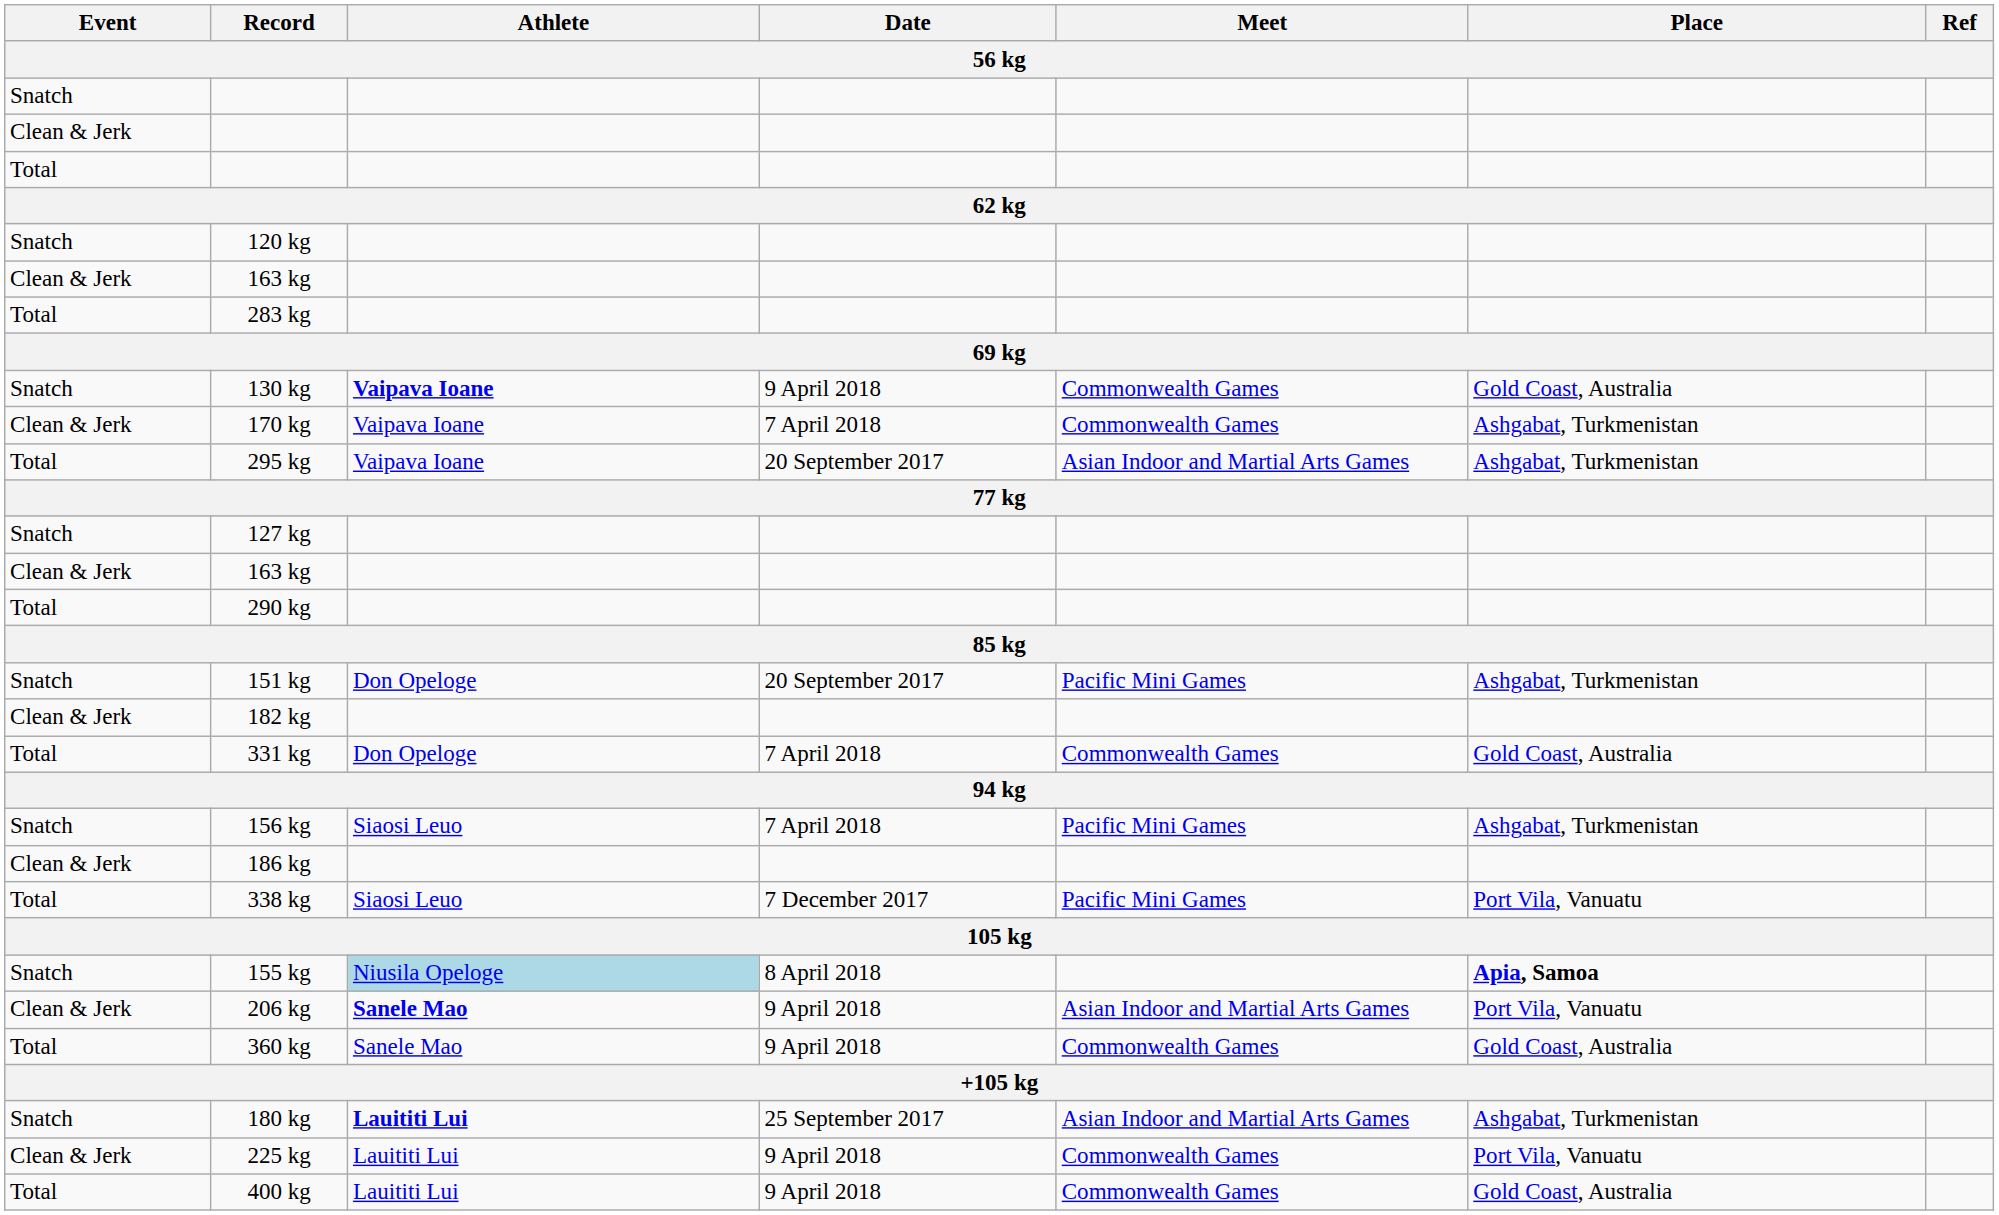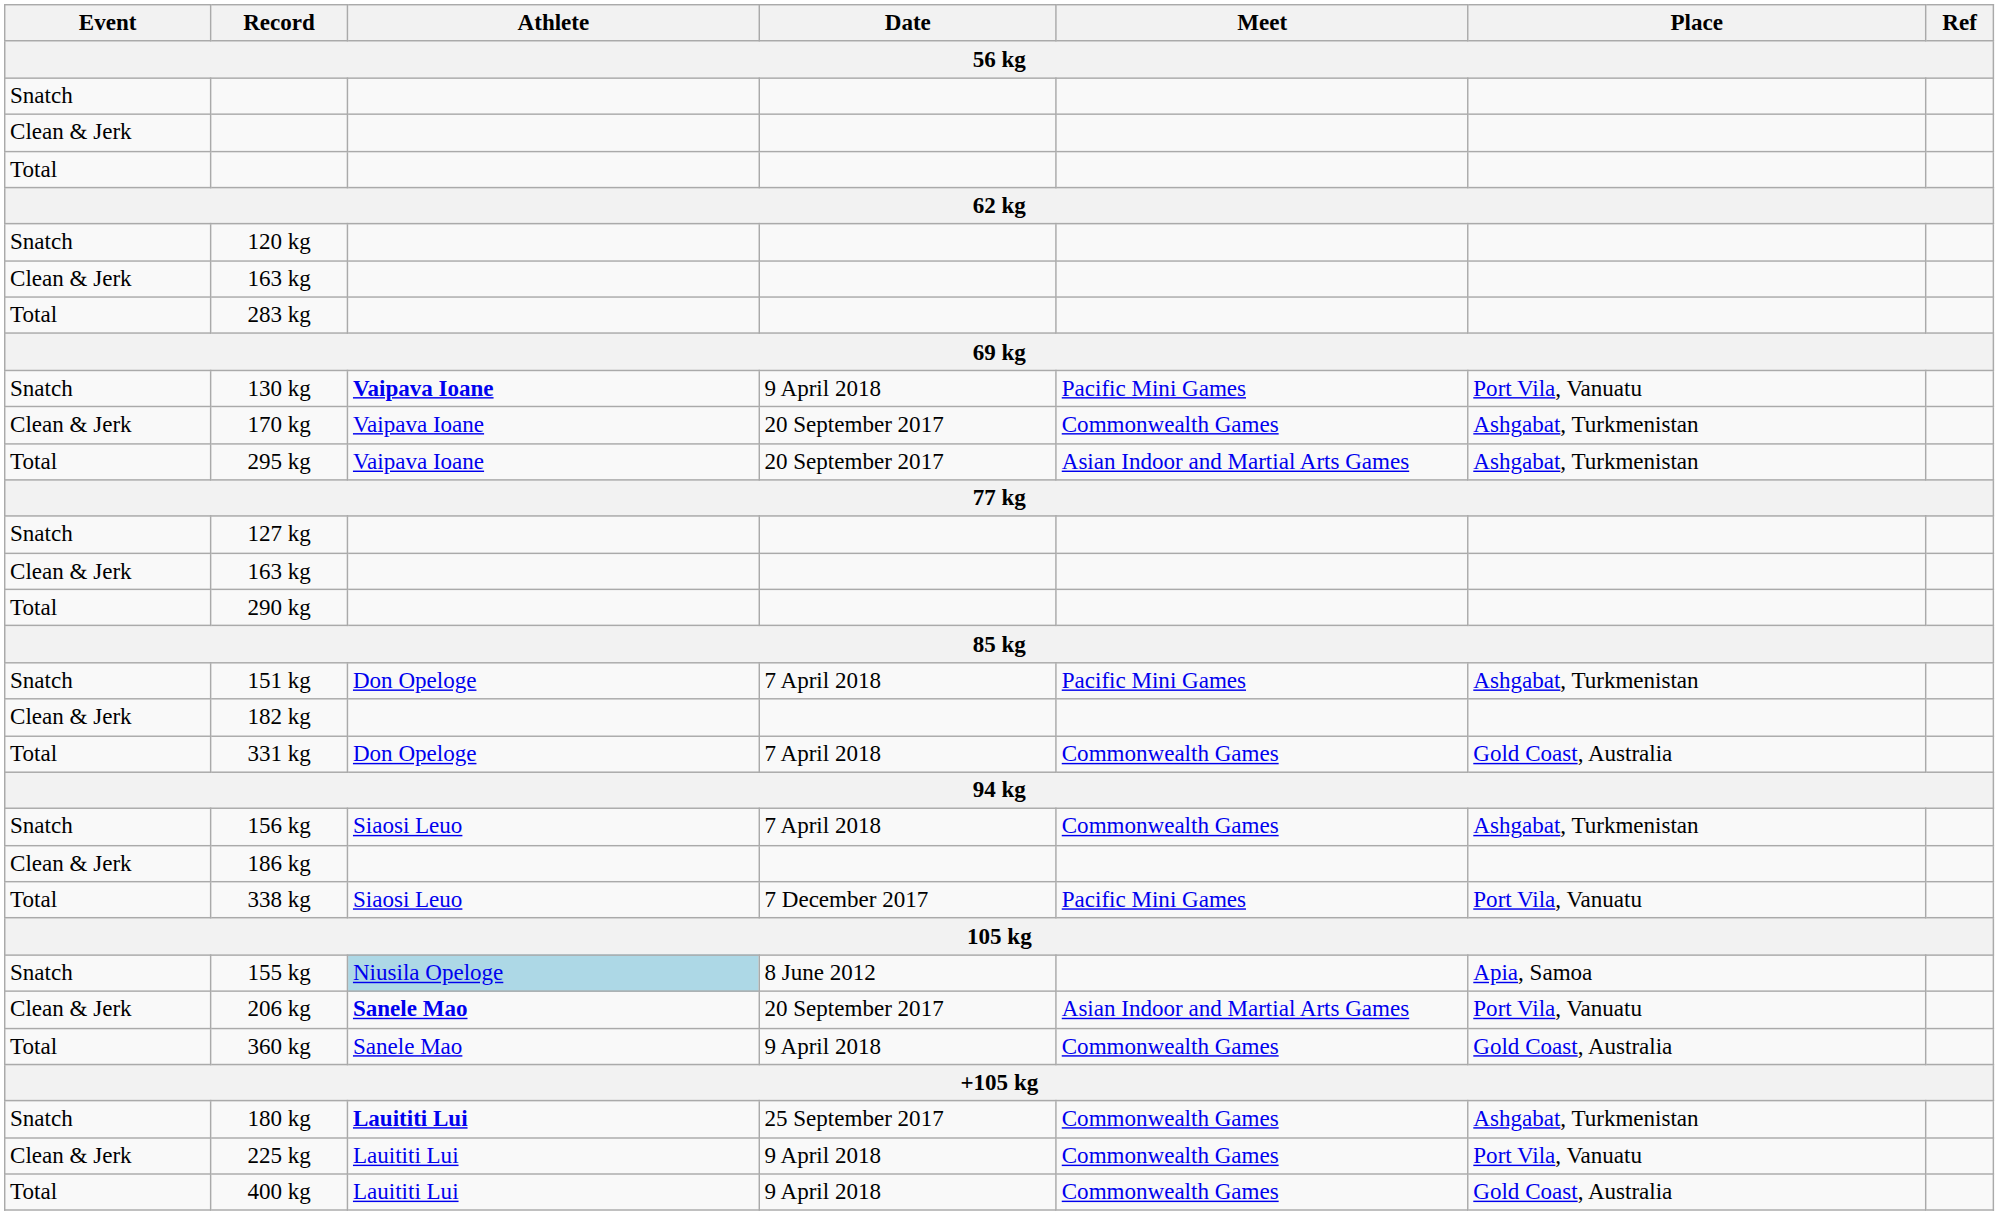 <table class="wikitable">
 <tr>
 <th width=9%>Event</th>
 <th width=6%>Record</th>
 <th width=18%>Athlete</th>
 <th width=13%>Date</th>
 <th width=18%>Meet</th>
 <th width=20%>Place</th>
 <th width=3%>Ref</th>
 </tr>
 <tr bgcolor="#DDDDDD">
 <th colspan="9">56 kg</th>
 </tr>
 <tr>
 <td>Snatch</td>
 <td align="center"></td>
 <td></td>
 <td></td>
 <td></td>
 <td></td>
 <td></td>
 </tr>
 <tr>
 <td>Clean & Jerk</td>
 <td align="center"></td>
 <td></td>
 <td></td>
 <td></td>
 <td></td>
 <td></td>
 </tr>
 <tr>
 <td>Total</td>
 <td align="center"></td>
 <td></td>
 <td></td>
 <td></td>
 <td></td>
 <td></td>
 </tr>
 <tr bgcolor="#DDDDDD">
 <th colspan="8">62 kg</th>
 </tr>
 <tr>
 <td>Snatch</td>
 <td align="center">120 kg</td>
 <td></td>
 <td></td>
 <td></td>
 <td></td>
 <td></td>
 </tr>
 <tr>
 <td>Clean & Jerk</td>
 <td align="center">163 kg</td>
 <td></td>
 <td></td>
 <td></td>
 <td></td>
 <td></td>
 </tr>
 <tr>
 <td>Total</td>
 <td align="center">283 kg</td>
 <td></td>
 <td></td>
 <td></td>
 <td></td>
 <td></td>
 </tr>
 <tr bgcolor="#DDDDDD">
 <th colspan="8">69 kg</th>
 </tr>
 <tr>
 <td>Snatch</td>
 <td align="center">130 kg</td>
 <td><strong><a href='#'>Vaipava Ioane</a></strong></td>
 <td>9 April 2018</td>
-<td><a href='#'>Commonwealth Games</a></td>
-<td><a href='#'>Gold Coast</a>, Australia</td>
+<td><a href='#'>Pacific Mini Games</a></td>
+<td><a href='#'>Port Vila</a>, Vanuatu</td>
 <td></td>
 </tr>
 <tr>
 <td>Clean & Jerk</td>
 <td align="center">170 kg</td>
 <td><a href='#'>Vaipava Ioane</a></td>
-<td>7 April 2018</td>
+<td>20 September 2017</td>
 <td><a href='#'>Commonwealth Games</a></td>
 <td><a href='#'>Ashgabat</a>, Turkmenistan</td>
 <td></td>
 </tr>
 <tr>
 <td>Total</td>
 <td align="center">295 kg</td>
 <td><a href='#'>Vaipava Ioane</a></td>
 <td>20 September 2017</td>
 <td><a href='#'>Asian Indoor and Martial Arts Games</a></td>
 <td><a href='#'>Ashgabat</a>, Turkmenistan</td>
 <td></td>
 </tr>
 <tr bgcolor="#DDDDDD">
 <th colspan="8">77 kg</th>
 </tr>
 <tr>
 <td>Snatch</td>
 <td align="center">127 kg</td>
 <td></td>
 <td></td>
 <td></td>
 <td></td>
 <td></td>
 </tr>
 <tr>
 <td>Clean & Jerk</td>
 <td align="center">163 kg</td>
 <td></td>
 <td></td>
 <td></td>
 <td></td>
 <td></td>
 </tr>
 <tr>
 <td>Total</td>
 <td align="center">290 kg</td>
 <td></td>
 <td></td>
 <td></td>
 <td></td>
 <td></td>
 </tr>
 <tr bgcolor="#DDDDDD">
 <th colspan="8">85 kg</th>
 </tr>
 <tr>
 <td>Snatch</td>
 <td align="center">151 kg</td>
 <td><a href='#'>Don Opeloge</a></td>
-<td>20 September 2017</td>
+<td>7 April 2018</td>
 <td><a href='#'>Pacific Mini Games</a></td>
 <td><a href='#'>Ashgabat</a>, Turkmenistan</td>
 <td></td>
 </tr>
 <tr>
 <td>Clean & Jerk</td>
 <td align="center">182 kg</td>
 <td></td>
 <td></td>
 <td></td>
 <td></td>
 <td></td>
 </tr>
 <tr>
 <td>Total</td>
 <td align="center">331 kg</td>
 <td><a href='#'>Don Opeloge</a></td>
 <td>7 April 2018</td>
 <td><a href='#'>Commonwealth Games</a></td>
 <td><a href='#'>Gold Coast</a>, Australia</td>
 <td></td>
 </tr>
 <tr bgcolor="#DDDDDD">
 <th colspan="8">94 kg</th>
 </tr>
 <tr>
 <td>Snatch</td>
 <td align="center">156 kg</td>
 <td><a href='#'>Siaosi Leuo</a></td>
 <td>7 April 2018</td>
-<td><a href='#'>Pacific Mini Games</a></td>
+<td><a href='#'>Commonwealth Games</a></td>
 <td><a href='#'>Ashgabat</a>, Turkmenistan</td>
 <td></td>
 </tr>
 <tr>
 <td>Clean & Jerk</td>
 <td align="center">186 kg</td>
 <td></td>
 <td></td>
 <td></td>
 <td></td>
 <td></td>
 </tr>
 <tr>
 <td>Total</td>
 <td align="center">338 kg</td>
 <td><a href='#'>Siaosi Leuo</a></td>
 <td>7 December 2017</td>
 <td><a href='#'>Pacific Mini Games</a></td>
 <td><a href='#'>Port Vila</a>, Vanuatu</td>
 <td></td>
 </tr>
 <tr bgcolor="#DDDDDD">
 <th colspan="8">105 kg</th>
 </tr>
 <tr>
 <td>Snatch</td>
 <td align="center">155 kg</td>
 <td style="background: lightblue;"><a href='#'>Niusila Opeloge</a></td>
-<td>8 April 2018</td>
+<td>8 June 2012</td>
 <td></td>
-<td><strong><a href='#'>Apia</a>, Samoa</strong></td>
+<td><a href='#'>Apia</a>, Samoa</td>
 <td></td>
 </tr>
 <tr>
 <td>Clean & Jerk</td>
 <td align="center">206 kg</td>
 <td><strong><a href='#'>Sanele Mao</a></strong></td>
-<td>9 April 2018</td>
+<td>20 September 2017</td>
 <td><a href='#'>Asian Indoor and Martial Arts Games</a></td>
 <td><a href='#'>Port Vila</a>, Vanuatu</td>
 <td></td>
 </tr>
 <tr>
 <td>Total</td>
 <td align="center">360 kg</td>
 <td><a href='#'>Sanele Mao</a></td>
 <td>9 April 2018</td>
 <td><a href='#'>Commonwealth Games</a></td>
 <td><a href='#'>Gold Coast</a>, Australia</td>
 <td></td>
 </tr>
 <tr bgcolor="#DDDDDD">
 <th colspan="8">+105 kg</th>
 </tr>
 <tr>
 <td>Snatch</td>
 <td align="center">180 kg</td>
 <td><strong><a href='#'>Lauititi Lui</a></strong></td>
 <td>25 September 2017</td>
-<td><a href='#'>Asian Indoor and Martial Arts Games</a></td>
+<td><a href='#'>Commonwealth Games</a></td>
 <td><a href='#'>Ashgabat</a>, Turkmenistan</td>
 <td></td>
 </tr>
 <tr>
 <td>Clean & Jerk</td>
 <td align="center">225 kg</td>
 <td><a href='#'>Lauititi Lui</a></td>
 <td>9 April 2018</td>
 <td><a href='#'>Commonwealth Games</a></td>
 <td><a href='#'>Port Vila</a>, Vanuatu</td>
 <td></td>
 </tr>
 <tr>
 <td>Total</td>
 <td align="center">400 kg</td>
 <td><a href='#'>Lauititi Lui</a></td>
 <td>9 April 2018</td>
 <td><a href='#'>Commonwealth Games</a></td>
 <td><a href='#'>Gold Coast</a>, Australia</td>
 <td></td>
 </tr>
 </table>
